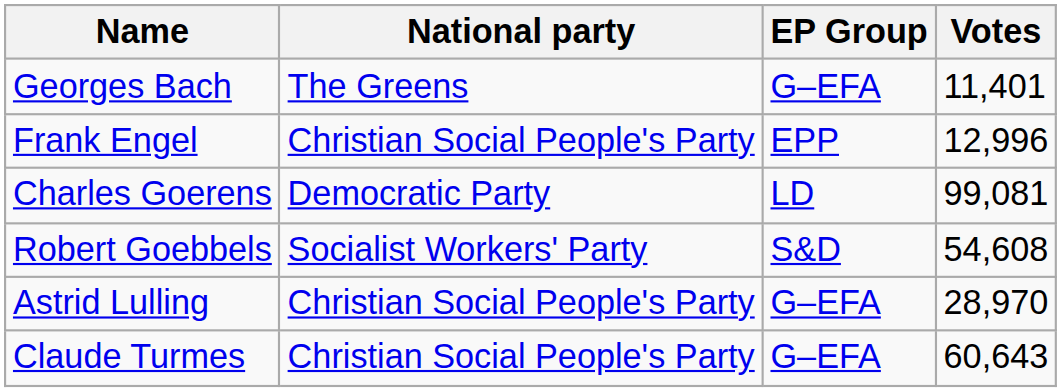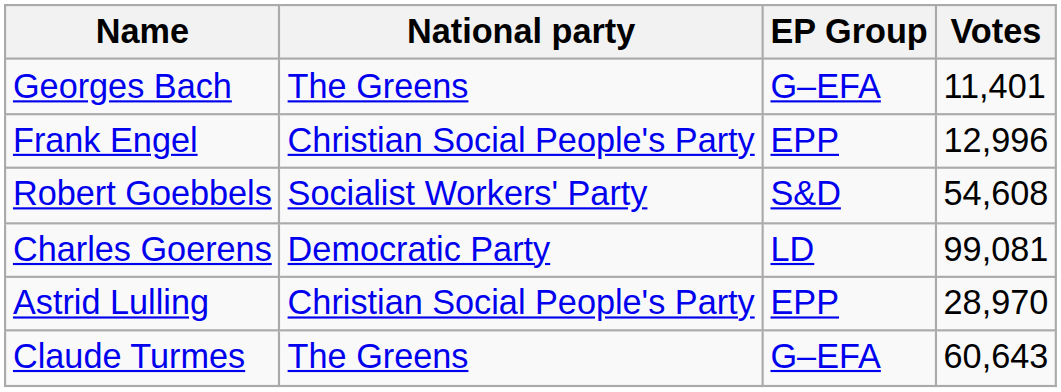 <table class="sortable wikitable">
 <tr>
 <th>Name</th>
 <th>National party</th>
 <th>EP Group</th>
 <th>Votes</th>
 </tr>
 <tr>
 <td><a href='#'>Georges Bach</a></td>
 <td> <a href='#'>The Greens</a></td>
 <td> <a href='#'>G–EFA</a></td>
 <td>11,401</td>
 </tr>
 <tr>
 <td><a href='#'>Frank Engel</a></td>
 <td> <a href='#'>Christian Social People's Party</a></td>
 <td> <a href='#'>EPP</a></td>
 <td>12,996</td>
 </tr>
 <tr>
+<td><a href='#'>Robert Goebbels</a></td>
+<td> <a href='#'>Socialist Workers' Party</a></td>
+<td> <a href='#'>S&D</a></td>
+<td>54,608</td>
+</tr>
+<tr>
 <td><a href='#'>Charles Goerens</a></td>
 <td> <a href='#'>Democratic Party</a></td>
 <td> <a href='#'>LD</a></td>
 <td>99,081</td>
 </tr>
 <tr>
-<td><a href='#'>Robert Goebbels</a></td>
-<td> <a href='#'>Socialist Workers' Party</a></td>
-<td> <a href='#'>S&D</a></td>
-<td>54,608</td>
-</tr>
-<tr>
 <td><a href='#'>Astrid Lulling</a></td>
 <td> <a href='#'>Christian Social People's Party</a></td>
-<td> <a href='#'>G–EFA</a></td>
+<td> <a href='#'>EPP</a></td>
 <td>28,970</td>
 </tr>
 <tr>
 <td><a href='#'>Claude Turmes</a></td>
-<td> <a href='#'>Christian Social People's Party</a></td>
+<td> <a href='#'>The Greens</a></td>
 <td> <a href='#'>G–EFA</a></td>
 <td>60,643</td>
 </tr>
 </table>
